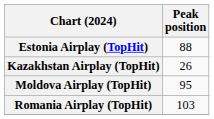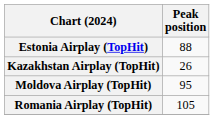 <table class="wikitable sortable plainrowheaders" style="text-align:center">
 <tr>
 <th scope="col">Chart (2024)</th>
 <th scope="col">Peak<br>position</th>
 </tr>
 <tr>
 <th scope="row">Estonia Airplay (<a href='#'>TopHit</a>)</th>
 <td>88</td>
 </tr>
 <tr>
 <th scope="row">Kazakhstan Airplay (TopHit)</th>
 <td>26</td>
 </tr>
 <tr>
 <th scope="row">Moldova Airplay (TopHit)</th>
 <td>95</td>
 </tr>
 <tr>
 <th scope="row">Romania Airplay (TopHit)</th>
-<td>103</td>
+<td>105</td>
 </tr>
 <tr>
 </tr>
 </table>
